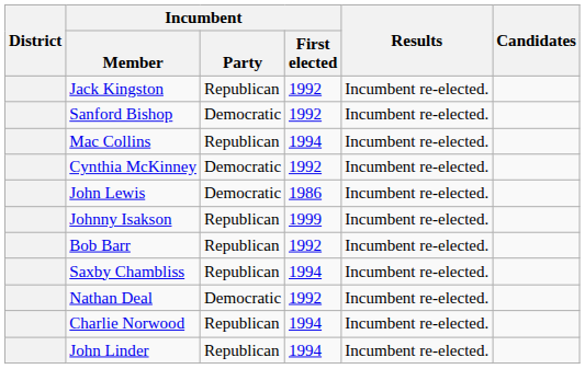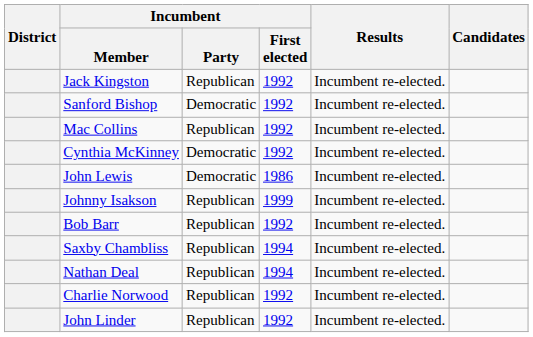 <table class="wikitable sortable">
 <tr>
 <th rowspan=2>District</th>
 <th colspan=3>Incumbent</th>
 <th rowspan=2>Results</th>
 <th rowspan=2 class="unsortable">Candidates</th>
 </tr>
 <tr valign=bottom>
 <th>Member</th>
 <th>Party</th>
 <th>First<br>elected</th>
 </tr>
 <tr>
 <th></th>
 <td><a href='#'>Jack Kingston</a></td>
 <td>Republican</td>
 <td><a href='#'>1992</a></td>
 <td>Incumbent re-elected.</td>
 <td nowrap></td>
 </tr>
 <tr>
 <th></th>
 <td><a href='#'>Sanford Bishop</a></td>
 <td>Democratic</td>
 <td><a href='#'>1992</a></td>
 <td>Incumbent re-elected.</td>
 <td nowrap></td>
 </tr>
 <tr>
 <th></th>
 <td><a href='#'>Mac Collins</a></td>
 <td>Republican</td>
-<td><a href='#'>1994</a></td>
+<td><a href='#'>1992</a></td>
 <td>Incumbent re-elected.</td>
 <td nowrap></td>
 </tr>
 <tr>
 <th></th>
 <td><a href='#'>Cynthia McKinney</a></td>
 <td>Democratic</td>
 <td><a href='#'>1992</a></td>
 <td>Incumbent re-elected.</td>
 <td nowrap></td>
 </tr>
 <tr>
 <th></th>
 <td><a href='#'>John Lewis</a></td>
 <td>Democratic</td>
 <td><a href='#'>1986</a></td>
 <td>Incumbent re-elected.</td>
 <td nowrap></td>
 </tr>
 <tr>
 <th></th>
 <td><a href='#'>Johnny Isakson</a></td>
 <td>Republican</td>
 <td><a href='#'>1999</a></td>
 <td>Incumbent re-elected.</td>
 <td nowrap></td>
 </tr>
 <tr>
 <th></th>
 <td><a href='#'>Bob Barr</a></td>
 <td>Republican</td>
 <td><a href='#'>1992</a></td>
 <td>Incumbent re-elected.</td>
 <td nowrap></td>
 </tr>
 <tr>
 <th></th>
 <td><a href='#'>Saxby Chambliss</a></td>
 <td>Republican</td>
 <td><a href='#'>1994</a></td>
 <td>Incumbent re-elected.</td>
 <td nowrap></td>
 </tr>
 <tr>
 <th></th>
 <td><a href='#'>Nathan Deal</a></td>
-<td>Democratic</td>
-<td><a href='#'>1992</a></td>
+<td>Republican</td>
+<td><a href='#'>1994</a></td>
 <td>Incumbent re-elected.</td>
 <td nowrap></td>
 </tr>
 <tr>
 <th></th>
 <td><a href='#'>Charlie Norwood</a></td>
 <td>Republican</td>
-<td><a href='#'>1994</a></td>
+<td><a href='#'>1992</a></td>
 <td>Incumbent re-elected.</td>
 <td nowrap></td>
 </tr>
 <tr>
 <th></th>
 <td><a href='#'>John Linder</a></td>
 <td>Republican</td>
-<td><a href='#'>1994</a></td>
+<td><a href='#'>1992</a></td>
 <td>Incumbent re-elected.</td>
 <td nowrap></td>
 </tr>
 </table>
